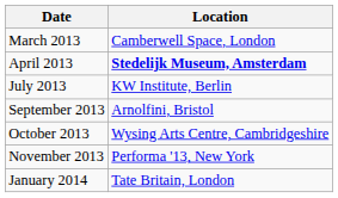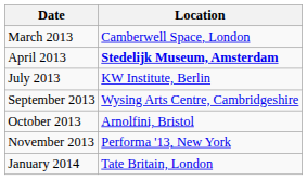 <table class="wikitable sortable">
 <tr>
 <th>Date</th>
 <th>Location</th>
 </tr>
 <tr>
 <td>March 2013</td>
 <td><a href='#'>Camberwell Space, London</a></td>
 </tr>
 <tr>
 <td>April 2013</td>
 <td><strong><a href='#'>Stedelijk Museum, Amsterdam</a></strong></td>
 </tr>
 <tr>
 <td>July 2013</td>
 <td><a href='#'>KW Institute, Berlin</a></td>
 </tr>
 <tr>
 <td>September 2013</td>
-<td><a href='#'>Arnolfini, Bristol</a></td>
+<td><a href='#'> Wysing Arts Centre, Cambridgeshire</a></td>
 </tr>
 <tr>
 <td>October 2013</td>
-<td><a href='#'> Wysing Arts Centre, Cambridgeshire</a></td>
+<td><a href='#'>Arnolfini, Bristol</a></td>
 </tr>
 <tr>
 <td>November 2013</td>
 <td><a href='#'>Performa '13, New York</a></td>
 </tr>
 <tr>
 <td>January 2014</td>
 <td><a href='#'> Tate Britain, London</a></td>
 </tr>
 </table>
